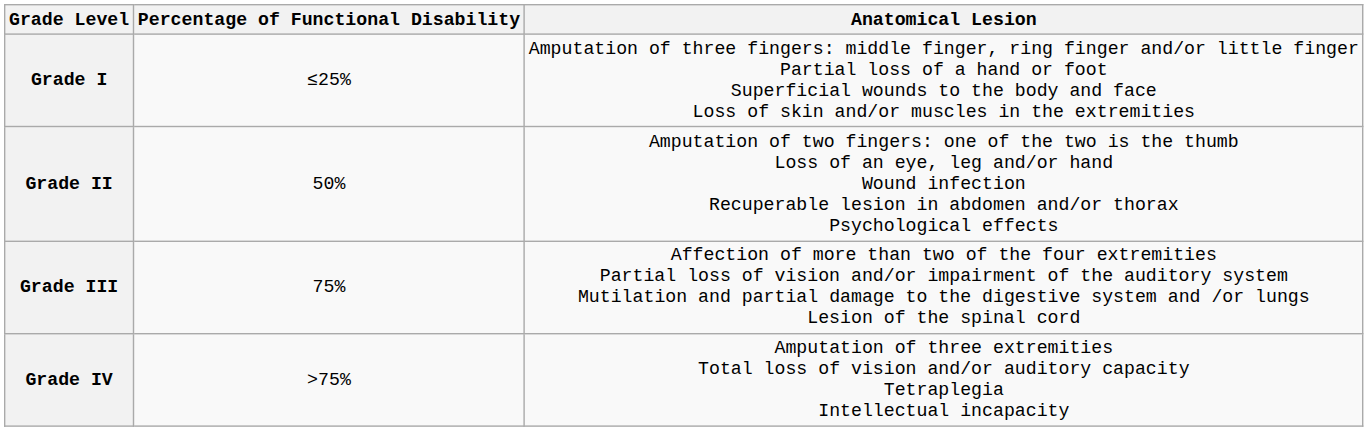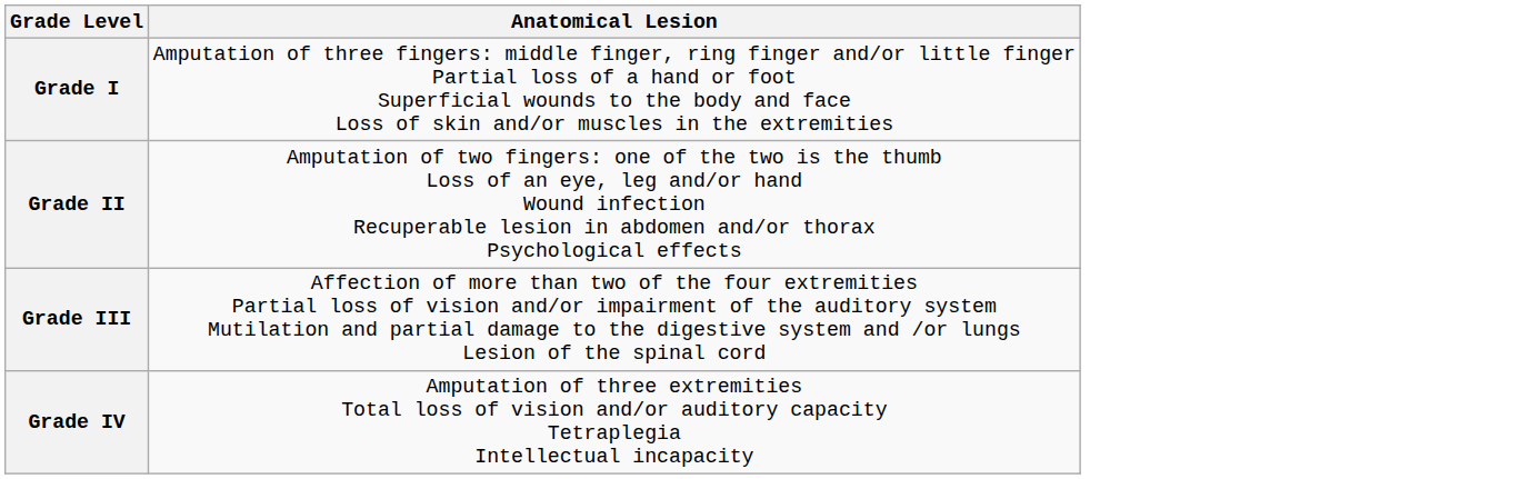 <table class="wikitable" style="text-align: center">
 <tr>
 <th>Grade Level</th>
-<th>Percentage of Functional Disability</th>
 <th>Anatomical Lesion</th>
 </tr>
 <tr>
 <th>Grade I</th>
-<td>≤25%</td>
 <td>Amputation of three fingers: middle finger, ring finger and/or little finger<br>Partial loss of a hand or foot<br>Superficial wounds to the body and face<br>Loss of skin and/or muscles in the extremities</td>
 </tr>
 <tr>
 <th>Grade II</th>
-<td>50%</td>
 <td>Amputation of two fingers: one of the two is the thumb<br>Loss of an eye, leg and/or hand<br>Wound infection<br>Recuperable lesion in abdomen and/or thorax<br>Psychological effects</td>
 </tr>
 <tr>
 <th>Grade III</th>
-<td>75%</td>
 <td>Affection of more than two of the four extremities<br>Partial loss of vision and/or impairment of the auditory system<br>Mutilation and partial damage to the digestive system and /or lungs<br>Lesion of the spinal cord</td>
 </tr>
 <tr>
 <th>Grade IV</th>
-<td>>75%</td>
 <td>Amputation of three extremities<br>Total loss of vision and/or auditory capacity<br>Tetraplegia<br>Intellectual incapacity</td>
 </tr>
 </table>
